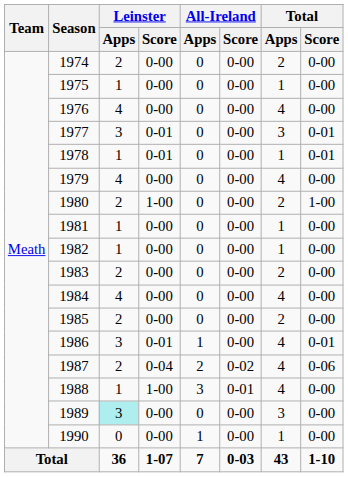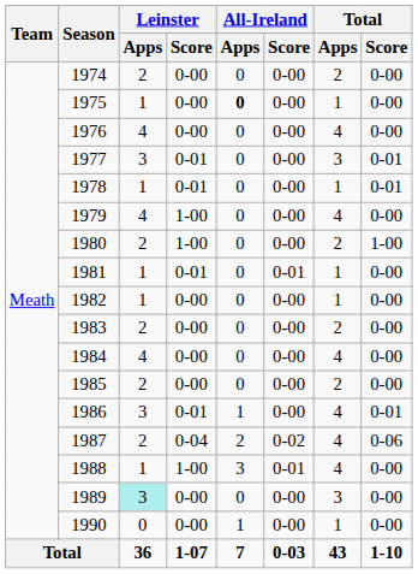 <table class="wikitable" style="text-align:center">
 <tr>
 <th rowspan="2">Team</th>
 <th rowspan="2">Season</th>
 <th colspan="2"><a href='#'>Leinster</a></th>
 <th colspan="2"><a href='#'>All-Ireland</a></th>
 <th colspan="2">Total</th>
 </tr>
 <tr>
 <th>Apps</th>
 <th>Score</th>
 <th>Apps</th>
 <th>Score</th>
 <th>Apps</th>
 <th>Score</th>
 </tr>
 <tr>
 <td rowspan="17"><a href='#'>Meath</a></td>
 <td>1974</td>
 <td>2</td>
 <td>0-00</td>
 <td>0</td>
 <td>0-00</td>
 <td>2</td>
 <td>0-00</td>
 </tr>
 <tr>
 <td>1975</td>
 <td>1</td>
 <td>0-00</td>
-<td>0</td>
+<td><strong>0</strong></td>
 <td>0-00</td>
 <td>1</td>
 <td>0-00</td>
 </tr>
 <tr>
 <td>1976</td>
 <td>4</td>
 <td>0-00</td>
 <td>0</td>
 <td>0-00</td>
 <td>4</td>
 <td>0-00</td>
 </tr>
 <tr>
 <td>1977</td>
 <td>3</td>
 <td>0-01</td>
 <td>0</td>
 <td>0-00</td>
 <td>3</td>
 <td>0-01</td>
 </tr>
 <tr>
 <td>1978</td>
 <td>1</td>
 <td>0-01</td>
 <td>0</td>
 <td>0-00</td>
 <td>1</td>
 <td>0-01</td>
 </tr>
 <tr>
 <td>1979</td>
 <td>4</td>
-<td>0-00</td>
+<td>1-00</td>
 <td>0</td>
 <td>0-00</td>
 <td>4</td>
 <td>0-00</td>
 </tr>
 <tr>
 <td>1980</td>
 <td>2</td>
 <td>1-00</td>
 <td>0</td>
 <td>0-00</td>
 <td>2</td>
 <td>1-00</td>
 </tr>
 <tr>
 <td>1981</td>
 <td>1</td>
-<td>0-00</td>
+<td>0-01</td>
 <td>0</td>
-<td>0-00</td>
+<td>0-01</td>
 <td>1</td>
 <td>0-00</td>
 </tr>
 <tr>
 <td>1982</td>
 <td>1</td>
 <td>0-00</td>
 <td>0</td>
 <td>0-00</td>
 <td>1</td>
 <td>0-00</td>
 </tr>
 <tr>
 <td>1983</td>
 <td>2</td>
 <td>0-00</td>
 <td>0</td>
 <td>0-00</td>
 <td>2</td>
 <td>0-00</td>
 </tr>
 <tr>
 <td>1984</td>
 <td>4</td>
 <td>0-00</td>
 <td>0</td>
 <td>0-00</td>
 <td>4</td>
 <td>0-00</td>
 </tr>
 <tr>
 <td>1985</td>
 <td>2</td>
 <td>0-00</td>
 <td>0</td>
 <td>0-00</td>
 <td>2</td>
 <td>0-00</td>
 </tr>
 <tr>
 <td>1986</td>
 <td>3</td>
 <td>0-01</td>
 <td>1</td>
 <td>0-00</td>
 <td>4</td>
 <td>0-01</td>
 </tr>
 <tr>
 <td>1987</td>
 <td>2</td>
 <td>0-04</td>
 <td>2</td>
 <td>0-02</td>
 <td>4</td>
 <td>0-06</td>
 </tr>
 <tr>
 <td>1988</td>
 <td>1</td>
 <td>1-00</td>
 <td>3</td>
 <td>0-01</td>
 <td>4</td>
 <td>0-00</td>
 </tr>
 <tr>
 <td>1989</td>
 <td style="background: paleturquoise;">3</td>
 <td>0-00</td>
 <td>0</td>
 <td>0-00</td>
 <td>3</td>
 <td>0-00</td>
 </tr>
 <tr>
 <td>1990</td>
 <td>0</td>
 <td>0-00</td>
 <td>1</td>
 <td>0-00</td>
 <td>1</td>
 <td>0-00</td>
 </tr>
 <tr>
 <th colspan="2">Total</th>
 <td><strong>36</strong></td>
 <td><strong>1-07</strong></td>
 <td><strong>7</strong></td>
 <td><strong>0-03</strong></td>
 <td><strong>43</strong></td>
 <td><strong>1-10</strong></td>
 </tr>
 </table>
